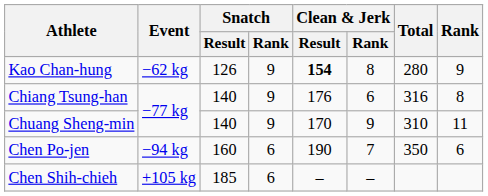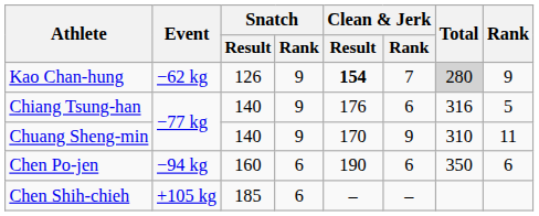 <table class="wikitable" style="font-size:90%">
 <tr>
 <th rowspan="2">Athlete</th>
 <th rowspan="2">Event</th>
 <th colspan="2">Snatch</th>
 <th colspan="2">Clean & Jerk</th>
 <th rowspan="2">Total</th>
 <th rowspan="2">Rank</th>
 </tr>
 <tr style="font-size:95%">
 <th>Result</th>
 <th>Rank</th>
 <th>Result</th>
 <th>Rank</th>
 </tr>
 <tr align=center>
 <td align=left><a href='#'>Kao Chan-hung</a></td>
 <td align=left><a href='#'>−62 kg</a></td>
 <td>126</td>
 <td>9</td>
 <td><strong>154</strong></td>
-<td>8</td>
-<td>280</td>
+<td>7</td>
+<td style="background: lightgrey;">280</td>
 <td>9</td>
 </tr>
 <tr align=center>
 <td align=left><a href='#'>Chiang Tsung-han</a></td>
 <td align=left rowspan=2><a href='#'>−77 kg</a></td>
 <td>140</td>
 <td>9</td>
 <td>176</td>
 <td>6</td>
 <td>316</td>
-<td>8</td>
+<td>5</td>
 </tr>
 <tr align=center>
 <td align=left><a href='#'>Chuang Sheng-min</a></td>
 <td>140</td>
 <td>9</td>
 <td>170</td>
 <td>9</td>
 <td>310</td>
 <td>11</td>
 </tr>
 <tr align=center>
 <td align=left><a href='#'>Chen Po-jen</a></td>
 <td align=left><a href='#'>−94 kg</a></td>
 <td>160</td>
 <td>6</td>
 <td>190</td>
-<td>7</td>
+<td>6</td>
 <td>350</td>
 <td>6</td>
 </tr>
 <tr align=center>
 <td align=left><a href='#'>Chen Shih-chieh</a></td>
 <td align=left><a href='#'>+105 kg</a></td>
 <td>185</td>
 <td>6</td>
 <td>–</td>
 <td>–</td>
 <td></td>
 <td><strong></strong></td>
 </tr>
 </table>
